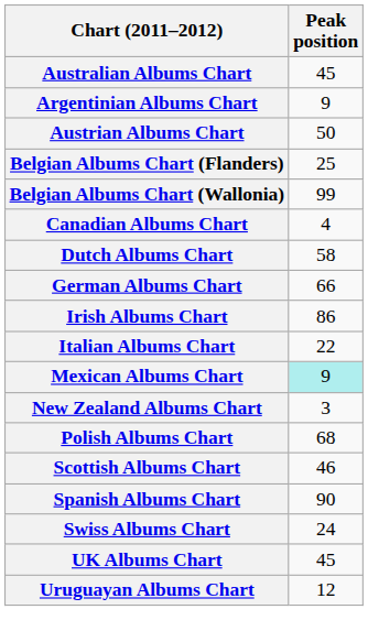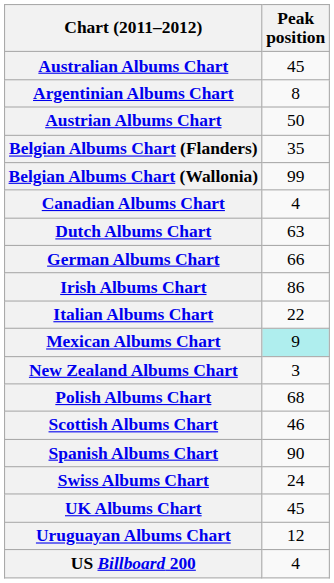 <table class="wikitable sortable plainrowheaders">
 <tr>
 <th style="text-align:center;">Chart (2011–2012)</th>
 <th style="text-align:center;">Peak<br>position</th>
 </tr>
 <tr>
 <th scope="row"><a href='#'>Australian Albums Chart</a></th>
 <td style="text-align:center;">45</td>
 </tr>
 <tr>
 <th scope="row"><a href='#'>Argentinian Albums Chart</a></th>
-<td style="text-align:center;">9</td>
+<td style="text-align:center;">8</td>
 </tr>
 <tr>
 <th scope="row"><a href='#'>Austrian Albums Chart</a></th>
 <td style="text-align:center;">50</td>
 </tr>
 <tr>
 <th scope="row"><a href='#'>Belgian Albums Chart</a> (Flanders)</th>
-<td style="text-align:center;">25</td>
+<td style="text-align:center;">35</td>
 </tr>
 <tr>
 <th scope="row"><a href='#'>Belgian Albums Chart</a> (Wallonia)</th>
 <td style="text-align:center;">99</td>
 </tr>
 <tr>
 <th scope="row"><a href='#'>Canadian Albums Chart</a></th>
 <td style="text-align:center;">4</td>
 </tr>
 <tr>
 <th scope="row"><a href='#'>Dutch Albums Chart</a></th>
-<td style="text-align:center;">58</td>
+<td style="text-align:center;">63</td>
 </tr>
 <tr>
 <th scope="row"><a href='#'>German Albums Chart</a></th>
 <td style="text-align:center;">66</td>
 </tr>
 <tr>
 <th scope="row"><a href='#'>Irish Albums Chart</a></th>
 <td style="text-align:center;">86</td>
 </tr>
 <tr>
 <th scope="row"><a href='#'>Italian Albums Chart</a></th>
 <td style="text-align:center;">22</td>
 </tr>
 <tr>
 <th scope="row"><a href='#'>Mexican Albums Chart</a></th>
 <td style="background: paleturquoise; text-align:center;">9</td>
 </tr>
 <tr>
 <th scope="row"><a href='#'>New Zealand Albums Chart</a></th>
 <td style="text-align:center;">3</td>
 </tr>
 <tr>
 <th scope="row"><a href='#'>Polish Albums Chart</a></th>
 <td style="text-align:center;">68</td>
 </tr>
 <tr>
 <th scope="row"><a href='#'>Scottish Albums Chart</a></th>
 <td style="text-align:center;">46</td>
 </tr>
 <tr>
 <th scope="row"><a href='#'>Spanish Albums Chart</a></th>
 <td style="text-align:center;">90</td>
 </tr>
 <tr>
 <th scope="row"><a href='#'>Swiss Albums Chart</a></th>
 <td style="text-align:center;">24</td>
 </tr>
 <tr>
 <th scope="row"><a href='#'>UK Albums Chart</a></th>
 <td style="text-align:center;">45</td>
 </tr>
 <tr>
 <th scope="row"><a href='#'>Uruguayan Albums Chart</a></th>
 <td style="text-align:center;">12</td>
 </tr>
+<tr>
+<th scope="row">US <a href='#'><em>Billboard</em> 200</a></th>
+<td style="text-align:center;">4</td>
+</tr>
 </table>
